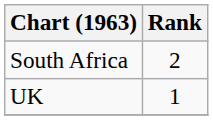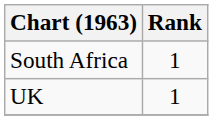 <table class="wikitable">
 <tr>
 <th>Chart (1963)</th>
 <th style="text-align:center;">Rank</th>
 </tr>
 <tr>
 <td>South Africa </td>
-<td align="center">2</td>
+<td align="center">1</td>
 </tr>
 <tr>
 <td>UK </td>
 <td style="text-align:center;">1</td>
 </tr>
 <tr>
 </tr>
 </table>
